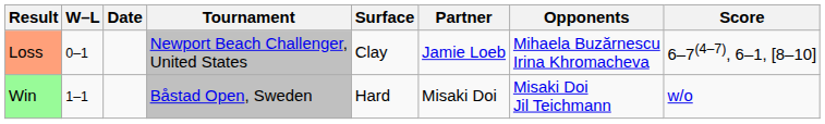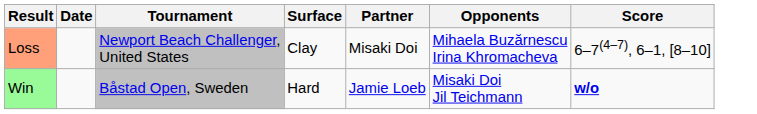 <table class="sortable wikitable">
 <tr>
 <th>Result</th>
-<th class="unsortable">W–L</th>
 <th>Date</th>
 <th>Tournament</th>
 <th>Surface</th>
 <th>Partner</th>
 <th>Opponents</th>
 <th class="unsortable">Score</th>
 </tr>
 <tr>
 <td bgcolor="FFA07A">Loss</td>
-<td><small>0–1</small></td>
 <td><a href='#'></a></td>
 <td bgcolor="silver"><a href='#'>Newport Beach Challenger</a>, <br>United States</td>
 <td>Clay</td>
-<td> <a href='#'>Jamie Loeb</a></td>
+<td> Misaki Doi</td>
 <td> <a href='#'>Mihaela Buzărnescu</a> <br>  <a href='#'>Irina Khromacheva</a></td>
 <td>6–7<sup>(4–7)</sup>, 6–1, [8–10]</td>
 </tr>
 <tr>
 <td bgcolor=98FB98>Win</td>
-<td><small>1–1</small></td>
 <td><a href='#'></a></td>
 <td bgcolor="silver"><a href='#'>Båstad Open</a>, Sweden</td>
 <td>Hard</td>
-<td> Misaki Doi</td>
+<td> <a href='#'>Jamie Loeb</a></td>
 <td> <a href='#'>Misaki Doi</a> <br>  <a href='#'>Jil Teichmann</a></td>
-<td><a href='#'>w/o</a></td>
+<td><strong><a href='#'>w/o</a></strong></td>
 </tr>
 </table>
